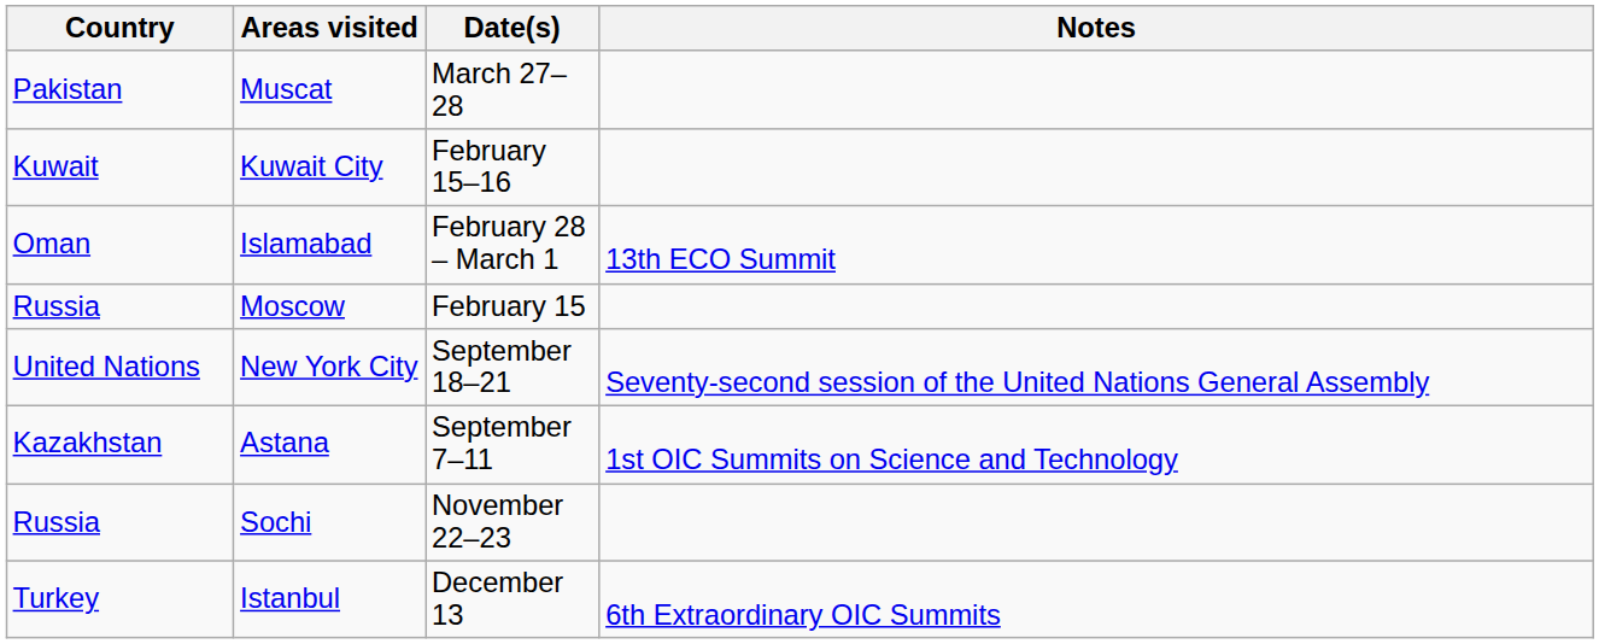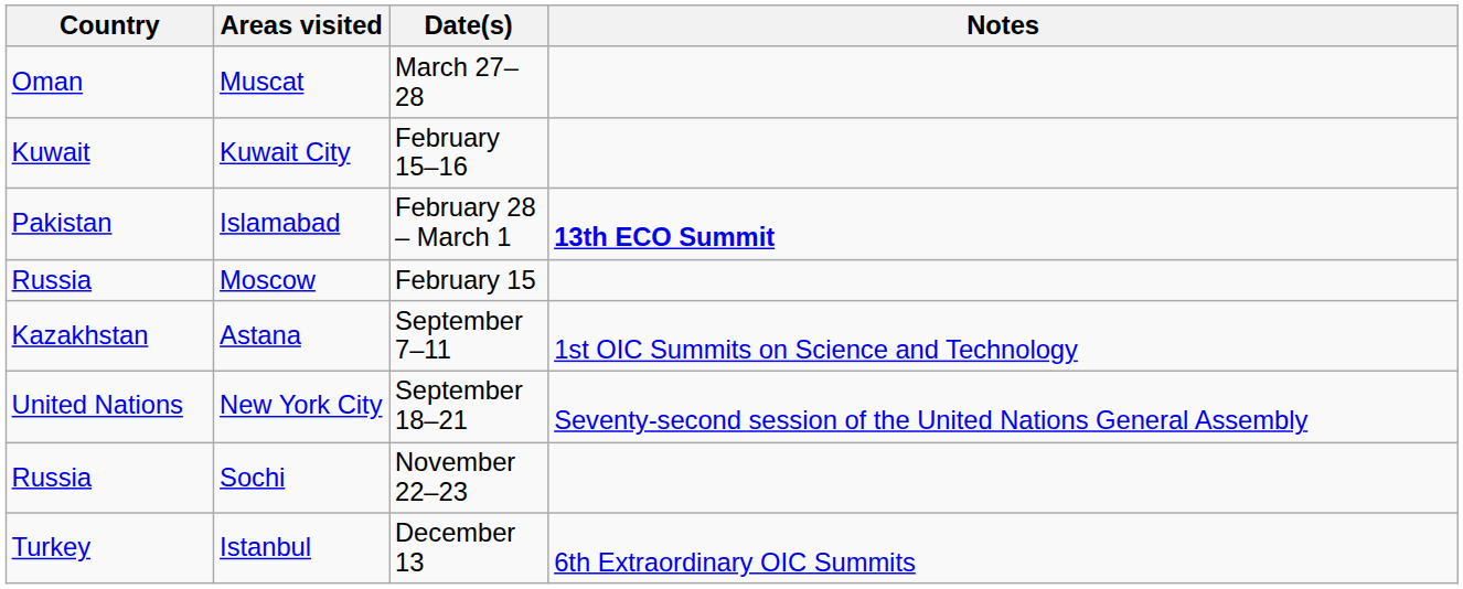 <table class="wikitable" style="margin: 1em auto 1em auto">
 <tr>
 <th width=120>Country</th>
 <th width=100>Areas visited</th>
 <th width=90>Date(s)</th>
 <th width=550>Notes</th>
 </tr>
 <tr>
-<td> <a href='#'>Pakistan</a></td>
+<td> <a href='#'>Oman</a></td>
 <td><a href='#'>Muscat</a></td>
 <td>March 27–28</td>
 <td></td>
 </tr>
 <tr>
 <td> <a href='#'>Kuwait</a></td>
 <td><a href='#'>Kuwait City</a></td>
 <td>February 15–16</td>
 <td></td>
 </tr>
 <tr>
-<td> <a href='#'>Oman</a></td>
+<td> <a href='#'>Pakistan</a></td>
 <td><a href='#'>Islamabad</a></td>
 <td>February 28 – March 1</td>
-<td><br><a href='#'>13th ECO Summit</a></td>
+<td><strong><br><a href='#'>13th ECO Summit</a></strong></td>
 </tr>
 <tr>
 <td> <a href='#'>Russia</a></td>
 <td><a href='#'>Moscow</a></td>
 <td>February 15</td>
 <td></td>
 </tr>
 <tr>
+<td> <a href='#'>Kazakhstan</a></td>
+<td><a href='#'>Astana</a></td>
+<td>September 7–11</td>
+<td><br><a href='#'>1st OIC Summits on Science and Technology</a></td>
+</tr>
+<tr>
 <td> <a href='#'>United Nations</a></td>
 <td><a href='#'>New York City</a></td>
 <td>September 18–21</td>
 <td><br><a href='#'>Seventy-second session of the United Nations General Assembly</a></td>
-</tr>
-<tr>
-<td> <a href='#'>Kazakhstan</a></td>
-<td><a href='#'>Astana</a></td>
-<td>September 7–11</td>
-<td><br><a href='#'>1st OIC Summits on Science and Technology</a></td>
 </tr>
 <tr>
 <td> <a href='#'>Russia</a></td>
 <td><a href='#'>Sochi</a></td>
 <td>November 22–23</td>
 <td></td>
 </tr>
 <tr>
 <td> <a href='#'>Turkey</a></td>
 <td><a href='#'>Istanbul</a></td>
 <td>December 13</td>
 <td><br><a href='#'>6th Extraordinary OIC Summits</a></td>
 </tr>
 </table>
